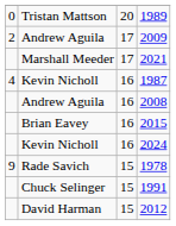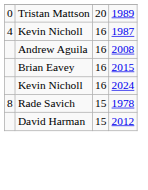 <table class="wikitable">
 <tr>
 </tr>
 <tr>
 <td>0</td>
 <td>Tristan Mattson</td>
 <td>20</td>
 <td><a href='#'>1989</a></td>
-</tr>
-<tr>
-<td>2</td>
-<td>Andrew Aguila</td>
-<td>17</td>
-<td><a href='#'>2009</a></td>
-</tr>
-<tr>
-<td></td>
-<td>Marshall Meeder</td>
-<td>17</td>
-<td><a href='#'>2021</a></td>
 </tr>
 <tr>
 <td>4</td>
 <td>Kevin Nicholl</td>
 <td>16</td>
 <td><a href='#'>1987</a></td>
 </tr>
 <tr>
 <td></td>
 <td>Andrew Aguila</td>
 <td>16</td>
 <td><a href='#'>2008</a></td>
 </tr>
 <tr>
 <td></td>
 <td>Brian Eavey</td>
 <td>16</td>
 <td><a href='#'>2015</a></td>
 </tr>
 <tr>
 <td></td>
 <td>Kevin Nicholl</td>
 <td>16</td>
 <td><a href='#'>2024</a></td>
 </tr>
 <tr>
-<td>9</td>
+<td>8</td>
 <td>Rade Savich</td>
 <td>15</td>
 <td><a href='#'>1978</a></td>
-</tr>
-<tr>
-<td></td>
-<td>Chuck Selinger</td>
-<td>15</td>
-<td><a href='#'>1991</a></td>
 </tr>
 <tr>
 <td></td>
 <td>David Harman</td>
 <td>15</td>
 <td><a href='#'>2012</a></td>
 </tr>
 </table>
